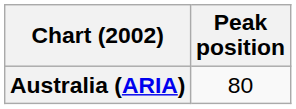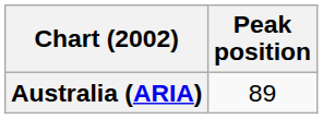 <table class="wikitable plainrowheaders" style="text-align:center">
 <tr>
 <th scope="col">Chart (2002)</th>
 <th scope="col">Peak<br>position</th>
 </tr>
 <tr>
 <th scope="row">Australia (<a href='#'>ARIA</a>)</th>
-<td>80</td>
+<td>89</td>
 </tr>
 </table>
